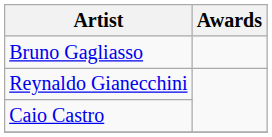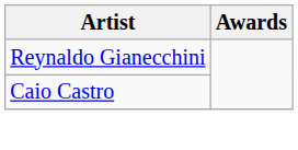 <table class="wikitable">
 <tr>
 <th>Artist</th>
 <th>Awards</th>
-</tr>
-<tr>
-<td><a href='#'>Bruno Gagliasso</a></td>
-<td></td>
 </tr>
 <tr>
 <td><a href='#'>Reynaldo Gianecchini</a></td>
 <td rowspan="2"></td>
 </tr>
 <tr>
 <td><a href='#'>Caio Castro</a></td>
 </tr>
 <tr>
 </tr>
 </table>
